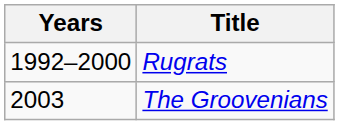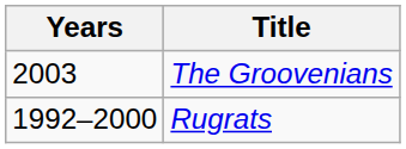 <table class="wikitable">
 <tr>
 <th>Years</th>
 <th>Title</th>
 </tr>
 <tr>
+<td>2003</td>
+<td><em><a href='#'>The Groovenians</a></em></td>
+</tr>
+<tr>
 <td>1992–2000</td>
 <td><em><a href='#'>Rugrats</a></em></td>
 </tr>
-<tr>
-<td>2003</td>
-<td><em><a href='#'>The Groovenians</a></em></td>
-</tr>
 </table>
